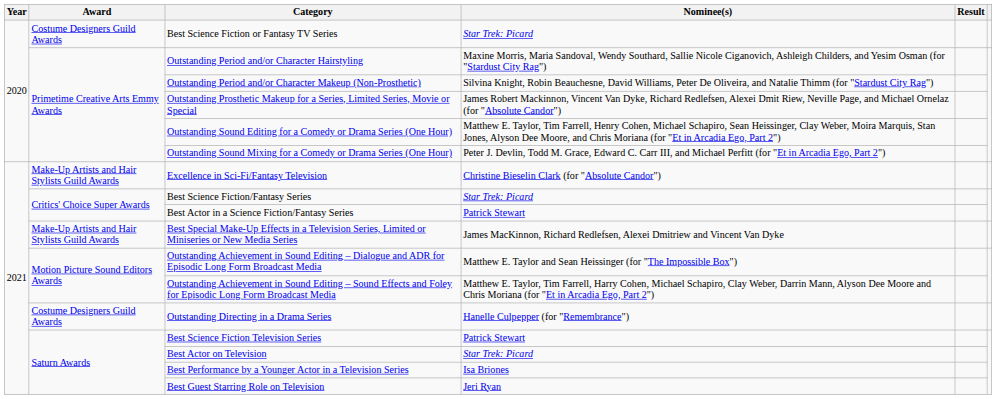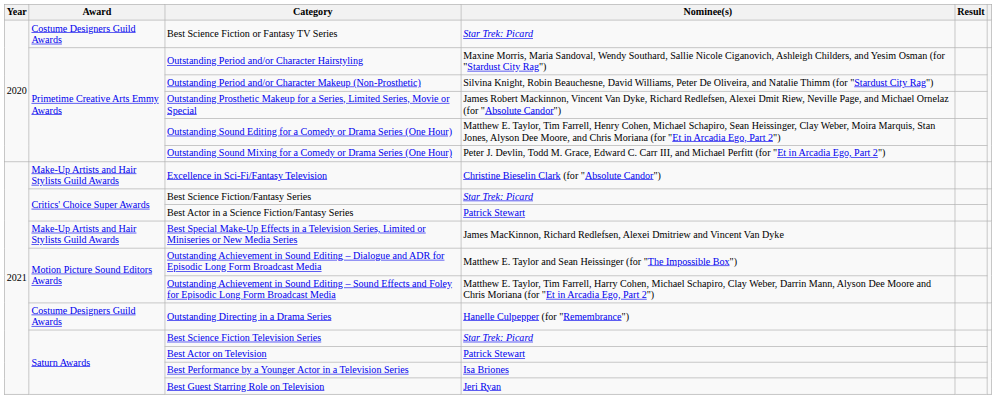 <table class="wikitable sortable" style="width:99%">
 <tr>
 <th scope="col">Year</th>
 <th scope="col">Award</th>
 <th scope="col">Category</th>
 <th scope="col">Nominee(s)</th>
 <th scope="col">Result</th>
 <th scope="col" class="unsortable"></th>
 </tr>
 <tr>
 <td rowspan="6" style="text-align:center;">2020</td>
 <td><a href='#'>Costume Designers Guild Awards</a></td>
 <td>Best Science Fiction or Fantasy TV Series</td>
 <td><em><a href='#'>Star Trek: Picard</a></em></td>
 <td></td>
 <td style="text-align:center"></td>
 </tr>
 <tr>
 <td rowspan="5"><a href='#'>Primetime Creative Arts Emmy Awards</a></td>
 <td><a href='#'>Outstanding Period and/or Character Hairstyling</a></td>
 <td>Maxine Morris, Maria Sandoval, Wendy Southard, Sallie Nicole Ciganovich, Ashleigh Childers, and Yesim Osman (for "<a href='#'>Stardust City Rag</a>")</td>
 <td></td>
 <td style="text-align:center" rowspan="5"></td>
 </tr>
 <tr>
 <td><a href='#'>Outstanding Period and/or Character Makeup (Non-Prosthetic)</a></td>
 <td>Silvina Knight, Robin Beauchesne, David Williams, Peter De Oliveira, and Natalie Thimm (for "<a href='#'>Stardust City Rag</a>")</td>
 <td></td>
 </tr>
 <tr>
 <td><a href='#'>Outstanding Prosthetic Makeup for a Series, Limited Series, Movie or Special</a></td>
 <td>James Robert Mackinnon, Vincent Van Dyke, Richard Redlefsen, Alexei Dmit Riew, Neville Page, and Michael Ornelaz (for "<a href='#'>Absolute Candor</a>")</td>
 <td></td>
 </tr>
 <tr>
 <td><a href='#'>Outstanding Sound Editing for a Comedy or Drama Series (One Hour)</a></td>
 <td>Matthew E. Taylor, Tim Farrell, Henry Cohen, Michael Schapiro, Sean Heissinger, Clay Weber, Moira Marquis, Stan Jones, Alyson Dee Moore, and Chris Moriana (for "<a href='#'>Et in Arcadia Ego, Part 2</a>")</td>
 <td></td>
 </tr>
 <tr>
 <td><a href='#'>Outstanding Sound Mixing for a Comedy or Drama Series (One Hour)</a></td>
 <td>Peter J. Devlin, Todd M. Grace, Edward C. Carr III, and Michael Perfitt (for "<a href='#'>Et in Arcadia Ego, Part 2</a>")</td>
 <td></td>
 </tr>
 <tr>
 <td rowspan="11" style="text-align:center;">2021</td>
 <td><a href='#'>Make-Up Artists and Hair Stylists Guild Awards</a></td>
 <td><a href='#'>Excellence in Sci-Fi/Fantasy Television</a></td>
 <td><a href='#'>Christine Bieselin Clark</a> (for "<a href='#'>Absolute Candor</a>")</td>
 <td></td>
 <td style="text-align:center;"></td>
 </tr>
 <tr>
 <td rowspan="2"><a href='#'>Critics' Choice Super Awards</a></td>
 <td>Best Science Fiction/Fantasy Series</td>
 <td><em><a href='#'>Star Trek: Picard</a></em></td>
 <td></td>
 <td style="text-align:center" rowspan="2"></td>
 </tr>
 <tr>
 <td>Best Actor in a Science Fiction/Fantasy Series</td>
 <td><a href='#'>Patrick Stewart</a></td>
 <td></td>
 </tr>
 <tr>
 <td><a href='#'>Make-Up Artists and Hair Stylists Guild Awards</a></td>
 <td><a href='#'>Best Special Make-Up Effects in a Television Series, Limited or Miniseries or New Media Series</a></td>
 <td>James MacKinnon, Richard Redlefsen, Alexei Dmitriew and Vincent Van Dyke</td>
 <td></td>
 <td style="text-align:center"></td>
 </tr>
 <tr>
 <td rowspan="2"><a href='#'>Motion Picture Sound Editors Awards</a></td>
 <td><a href='#'>Outstanding Achievement in Sound Editing – Dialogue and ADR for Episodic Long Form Broadcast Media</a></td>
 <td>Matthew E. Taylor and Sean Heissinger (for "<a href='#'>The Impossible Box</a>")</td>
 <td></td>
 <td style="text-align:center" rowspan="2"></td>
 </tr>
 <tr>
 <td><a href='#'>Outstanding Achievement in Sound Editing – Sound Effects and Foley for Episodic Long Form Broadcast Media</a></td>
 <td>Matthew E. Taylor, Tim Farrell, Harry Cohen, Michael Schapiro, Clay Weber, Darrin Mann, Alyson Dee Moore and Chris Moriana (for "<a href='#'>Et in Arcadia Ego, Part 2</a>")</td>
 <td></td>
 </tr>
 <tr>
 <td><a href='#'>Costume Designers Guild Awards</a></td>
 <td><a href='#'>Outstanding Directing in a Drama Series</a></td>
 <td><a href='#'>Hanelle Culpepper</a> (for "<a href='#'>Remembrance</a>")</td>
 <td></td>
 <td style="text-align:center"></td>
 </tr>
 <tr>
 <td rowspan="4"><a href='#'>Saturn Awards</a></td>
 <td><a href='#'>Best Science Fiction Television Series</a></td>
-<td><a href='#'>Patrick Stewart</a></td>
+<td><em><a href='#'>Star Trek: Picard</a></em></td>
 <td></td>
 <td style="text-align:center" rowspan="4"></td>
 </tr>
 <tr>
 <td><a href='#'>Best Actor on Television</a></td>
-<td><em><a href='#'>Star Trek: Picard</a></em></td>
+<td><a href='#'>Patrick Stewart</a></td>
 <td></td>
 </tr>
 <tr>
 <td><a href='#'>Best Performance by a Younger Actor in a Television Series</a></td>
 <td><a href='#'>Isa Briones</a></td>
 <td></td>
 </tr>
 <tr>
 <td><a href='#'>Best Guest Starring Role on Television</a></td>
 <td><a href='#'>Jeri Ryan</a></td>
 <td></td>
 </tr>
 </table>
